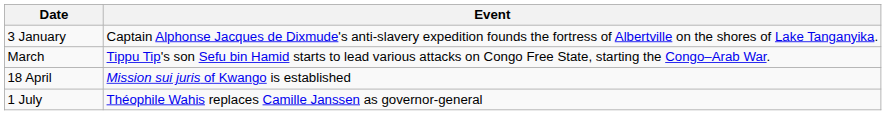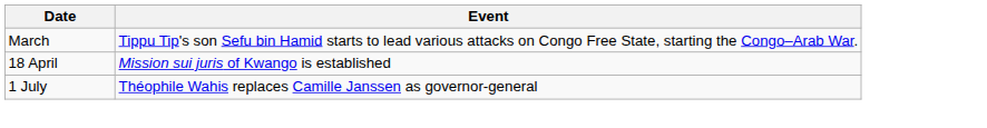 <table class=wikitable>
 <tr>
 <th style="width:7em">Date</th>
 <th>Event</th>
-</tr>
-<tr>
-<td>3 January</td>
-<td>Captain <a href='#'>Alphonse Jacques de Dixmude</a>'s anti-slavery expedition founds the fortress of <a href='#'>Albertville</a> on the shores of <a href='#'>Lake Tanganyika</a>.</td>
 </tr>
 <tr>
 <td>March</td>
 <td><a href='#'>Tippu Tip</a>'s son <a href='#'>Sefu bin Hamid</a> starts to lead various attacks on Congo Free State, starting the <a href='#'>Congo–Arab War</a>.</td>
 </tr>
 <tr>
 <td>18 April</td>
 <td><a href='#'><em>Mission sui juris</em> of Kwango</a> is established</td>
 </tr>
 <tr>
 <td>1 July</td>
 <td><a href='#'>Théophile Wahis</a> replaces <a href='#'>Camille Janssen</a> as governor-general</td>
 </tr>
 </table>
